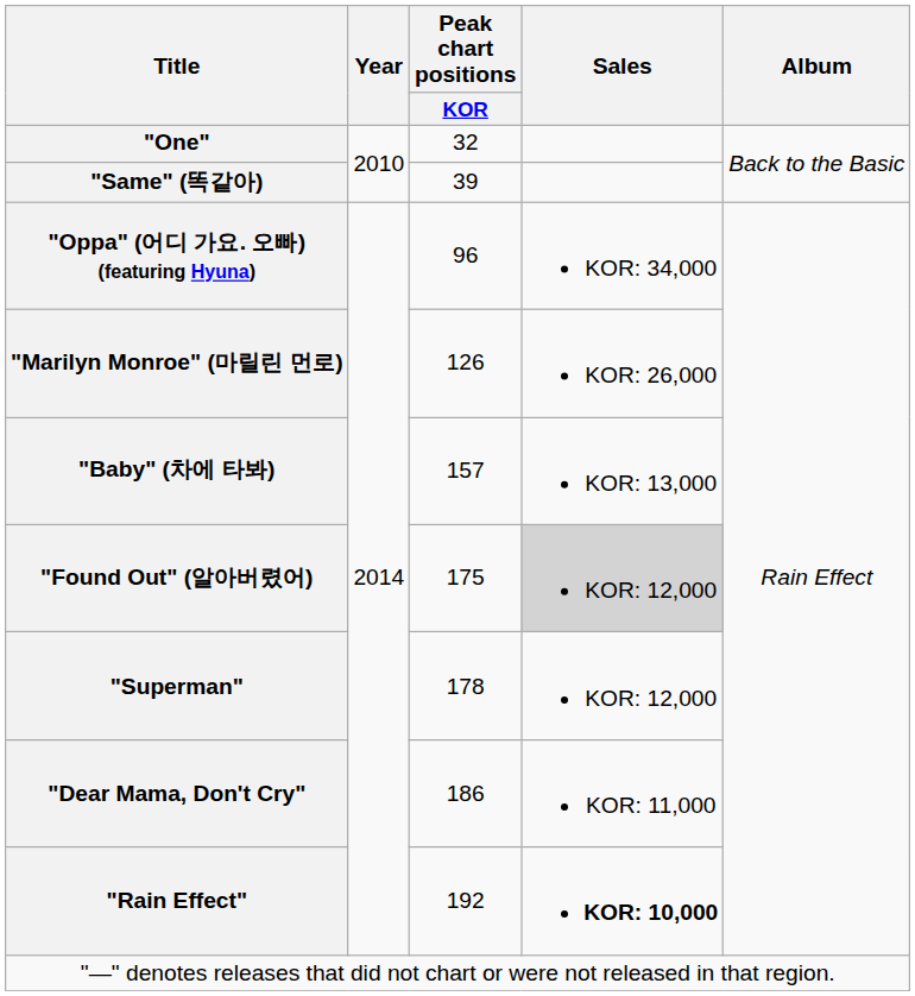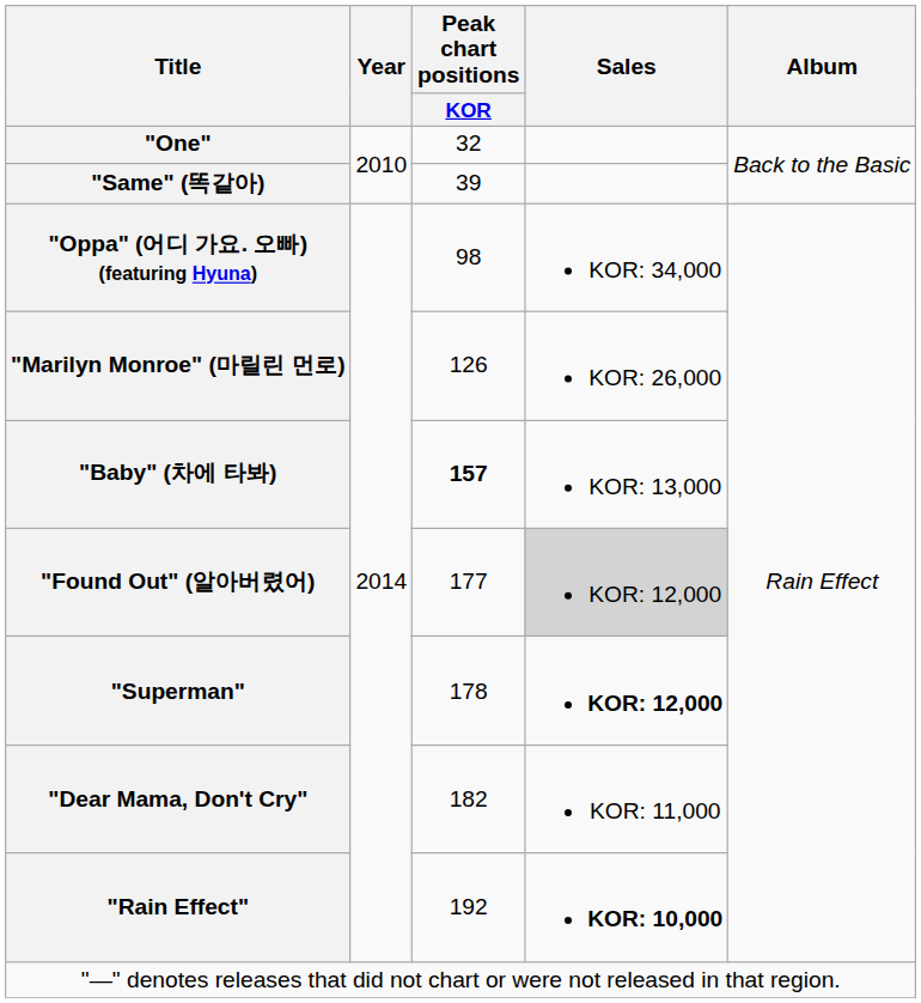 <table class="wikitable plainrowheaders" style="text-align:center;">
 <tr>
 <th scope="col" rowspan="2">Title</th>
 <th scope="col" rowspan="2">Year</th>
 <th scope="col" colspan="1">Peak chart positions</th>
 <th scope="col" rowspan="2">Sales</th>
 <th scope="col" rowspan="2">Album</th>
 </tr>
 <tr>
 <th scope="col" style="width:3em;font-size:90%;"><a href='#'>KOR</a><br></th>
 </tr>
 <tr>
 <th scope="row">"One"</th>
 <td rowspan="2">2010</td>
 <td>32</td>
 <td></td>
 <td rowspan=2><em>Back to the Basic</em></td>
 </tr>
 <tr>
 <th scope="row">"Same" (똑같아)</th>
 <td>39</td>
 <td></td>
 </tr>
 <tr>
 <th scope="row">"Oppa" (어디 가요. 오빠)<br><small>(featuring <a href='#'>Hyuna</a>)</small></th>
 <td rowspan="7">2014</td>
-<td>96</td>
+<td>98</td>
 <td><br><ul><li>KOR: 34,000</li></ul></td>
 <td rowspan="7"><em>Rain Effect</em></td>
 </tr>
 <tr>
 <th scope="row">"Marilyn Monroe" (마릴린 먼로)</th>
 <td>126</td>
 <td><br><ul><li>KOR: 26,000</li></ul></td>
 </tr>
 <tr>
 <th scope="row">"Baby" (차에 타봐)</th>
-<td>157</td>
+<td><strong>157</strong></td>
 <td><br><ul><li>KOR: 13,000</li></ul></td>
 </tr>
 <tr>
 <th scope="row">"Found Out" (알아버렸어)</th>
-<td>175</td>
+<td>177</td>
 <td style="background: lightgrey;"><br><ul><li>KOR: 12,000</li></ul></td>
 </tr>
 <tr>
 <th scope="row">"Superman"</th>
 <td>178</td>
-<td><br><ul><li>KOR: 12,000</li></ul></td>
+<td><strong><br><ul><li>KOR: 12,000</li></ul></strong></td>
 </tr>
 <tr>
 <th scope="row">"Dear Mama, Don't Cry"</th>
-<td>186</td>
+<td>182</td>
 <td><br><ul><li>KOR: 11,000</li></ul></td>
 </tr>
 <tr>
 <th scope="row">"Rain Effect"</th>
 <td>192</td>
 <td><strong><br><ul><li>KOR: 10,000</li></ul></strong></td>
 </tr>
 <tr>
 <td colspan="5">"—" denotes releases that did not chart or were not released in that region.</td>
 </tr>
 </table>
